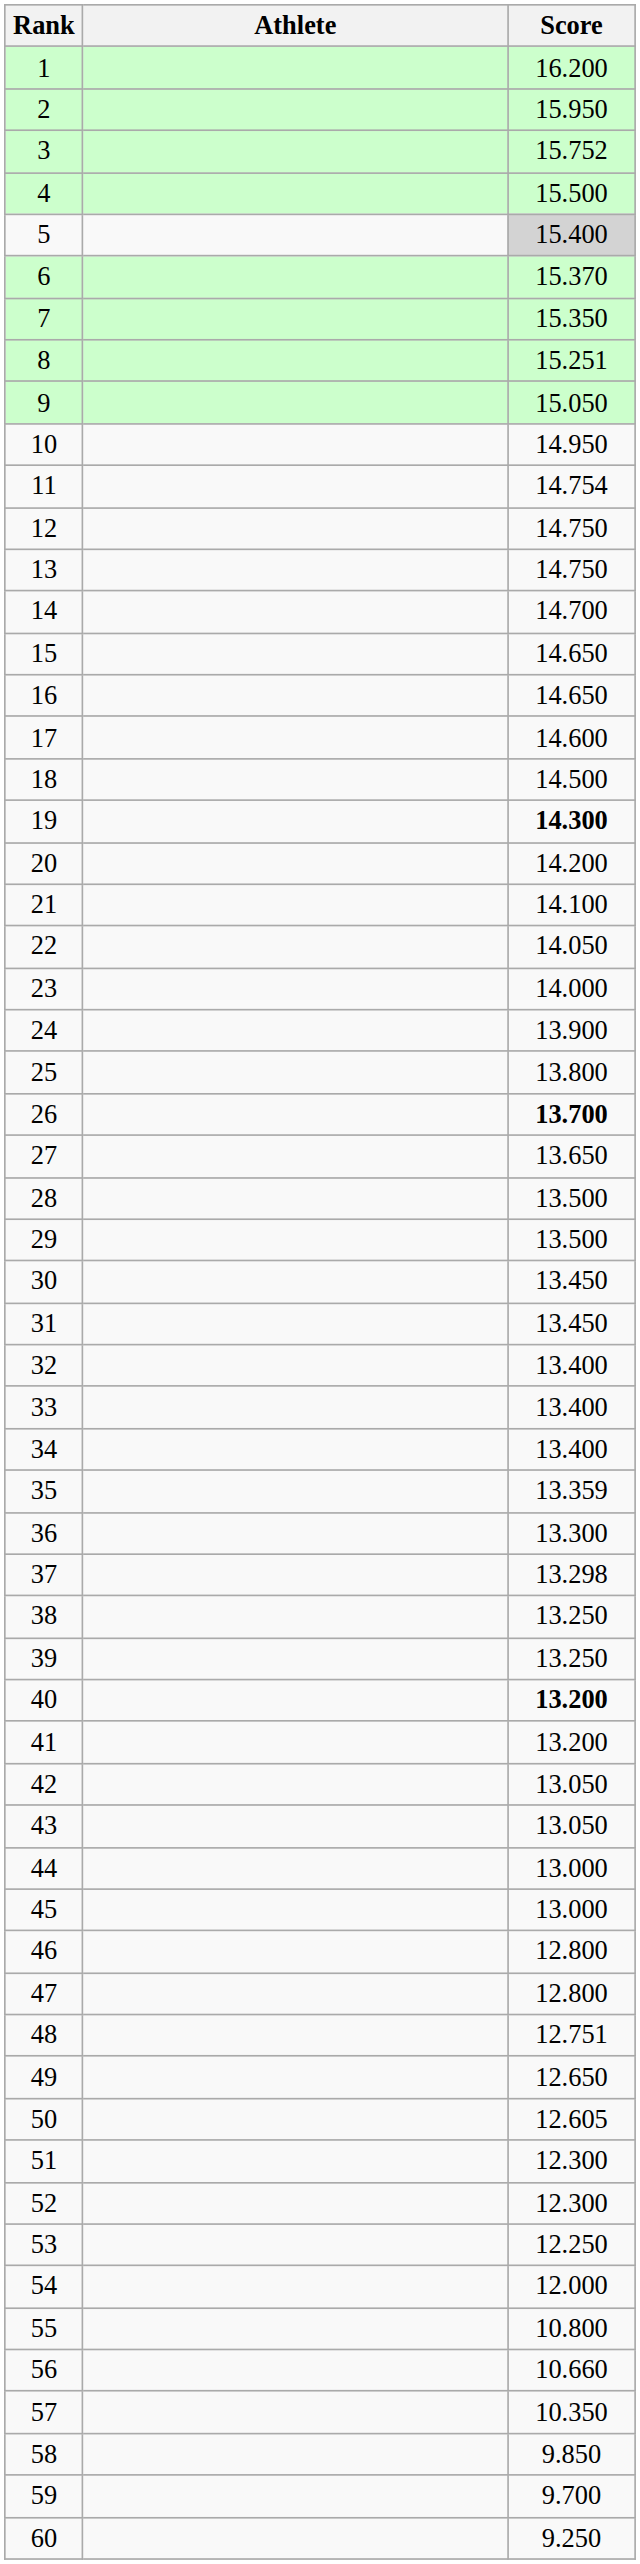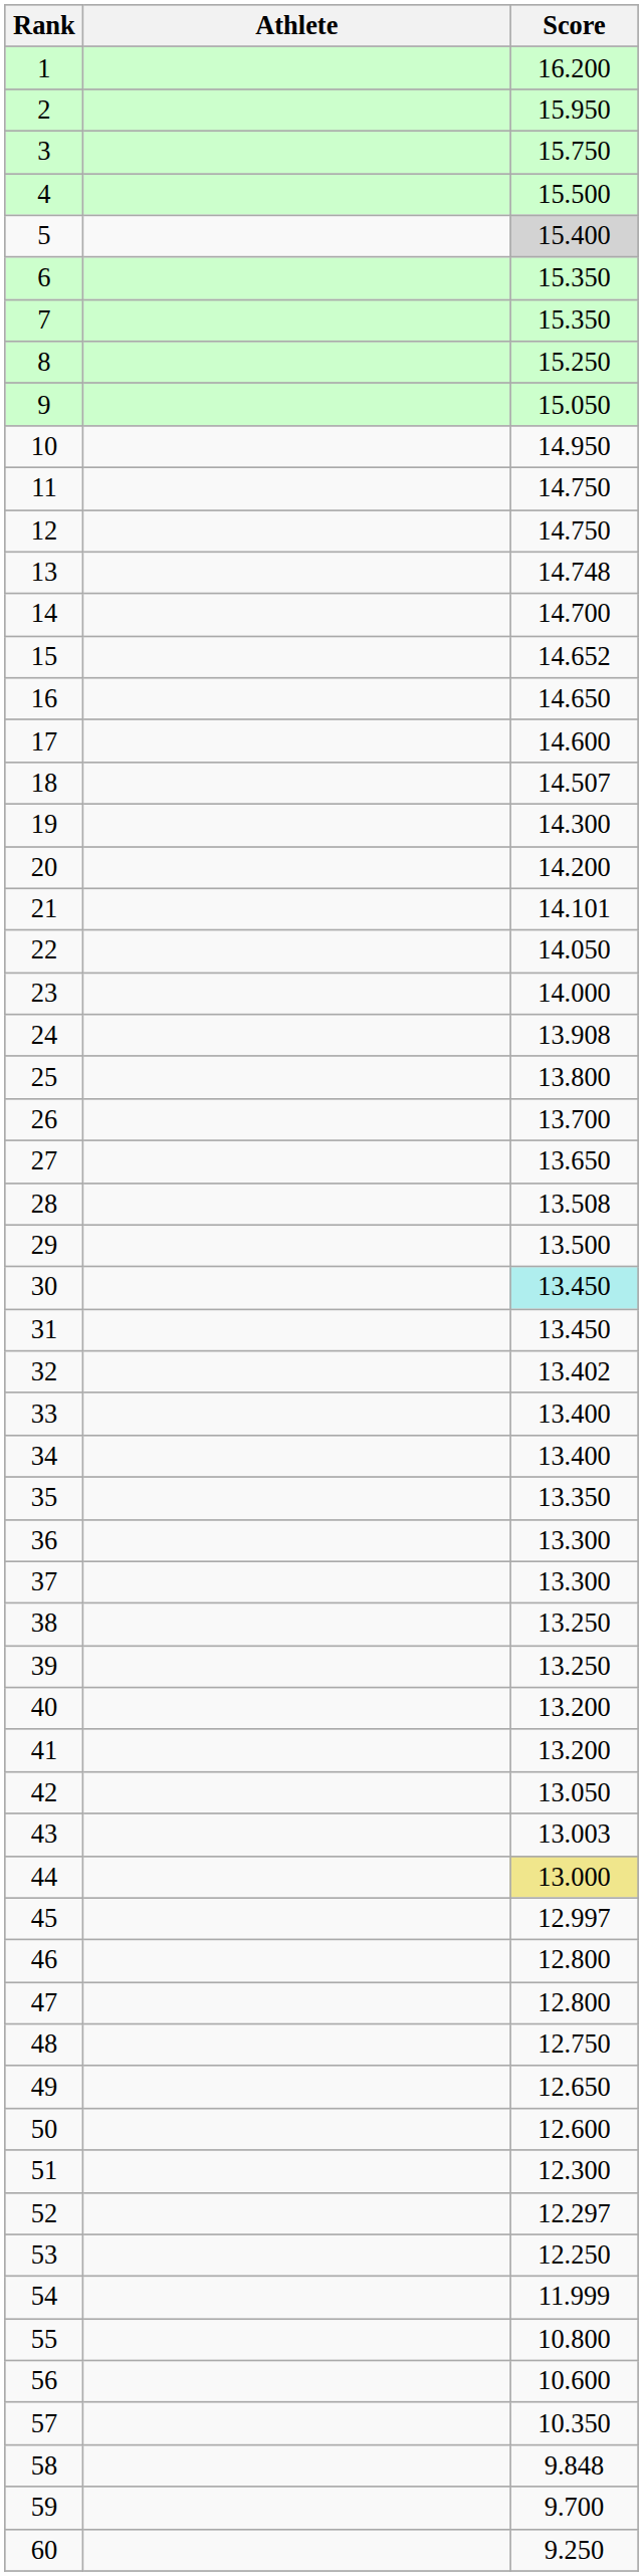 <table class=wikitable style="text-align:center">
 <tr>
 <th width=40>Rank</th>
 <th width=250>Athlete</th>
 <th width=70>Score</th>
 </tr>
 <tr bgcolor="ccffcc">
 <td>1</td>
 <td align=left></td>
 <td>16.200</td>
 </tr>
 <tr bgcolor="ccffcc">
 <td>2</td>
 <td align=left></td>
 <td>15.950</td>
 </tr>
 <tr bgcolor="ccffcc">
 <td>3</td>
 <td align=left></td>
-<td>15.752</td>
+<td>15.750</td>
 </tr>
 <tr bgcolor="ccffcc">
 <td>4</td>
 <td align=left></td>
 <td>15.500</td>
 </tr>
 <tr>
 <td>5</td>
 <td align=left></td>
 <td style="background: lightgrey;">15.400</td>
 </tr>
 <tr bgcolor="ccffcc">
 <td>6</td>
 <td align=left></td>
-<td>15.370</td>
+<td>15.350</td>
 </tr>
 <tr bgcolor="ccffcc">
 <td>7</td>
 <td align=left></td>
 <td>15.350</td>
 </tr>
 <tr bgcolor="ccffcc">
 <td>8</td>
 <td align=left></td>
-<td>15.251</td>
+<td>15.250</td>
 </tr>
 <tr bgcolor="ccffcc">
 <td>9</td>
 <td align=left></td>
 <td>15.050</td>
 </tr>
 <tr>
 <td>10</td>
 <td align=left></td>
 <td>14.950</td>
 </tr>
 <tr>
 <td>11</td>
 <td align=left></td>
-<td>14.754</td>
+<td>14.750</td>
 </tr>
 <tr>
 <td>12</td>
 <td align=left></td>
 <td>14.750</td>
 </tr>
 <tr>
 <td>13</td>
 <td align=left></td>
-<td>14.750</td>
+<td>14.748</td>
 </tr>
 <tr>
 <td>14</td>
 <td align=left></td>
 <td>14.700</td>
 </tr>
 <tr>
 <td>15</td>
 <td align=left></td>
-<td>14.650</td>
+<td>14.652</td>
 </tr>
 <tr>
 <td>16</td>
 <td align=left></td>
 <td>14.650</td>
 </tr>
 <tr>
 <td>17</td>
 <td align=left></td>
 <td>14.600</td>
 </tr>
 <tr>
 <td>18</td>
 <td align=left></td>
-<td>14.500</td>
+<td>14.507</td>
 </tr>
 <tr>
 <td>19</td>
 <td align=left></td>
-<td><strong>14.300</strong></td>
+<td>14.300</td>
 </tr>
 <tr>
 <td>20</td>
 <td align=left></td>
 <td>14.200</td>
 </tr>
 <tr>
 <td>21</td>
 <td align=left></td>
-<td>14.100</td>
+<td>14.101</td>
 </tr>
 <tr>
 <td>22</td>
 <td align=left></td>
 <td>14.050</td>
 </tr>
 <tr>
 <td>23</td>
 <td align=left></td>
 <td>14.000</td>
 </tr>
 <tr>
 <td>24</td>
 <td align=left></td>
-<td>13.900</td>
+<td>13.908</td>
 </tr>
 <tr>
 <td>25</td>
 <td align=left></td>
 <td>13.800</td>
 </tr>
 <tr>
 <td>26</td>
 <td align=left></td>
-<td><strong>13.700</strong></td>
+<td>13.700</td>
 </tr>
 <tr>
 <td>27</td>
 <td align=left></td>
 <td>13.650</td>
 </tr>
 <tr>
 <td>28</td>
 <td align=left></td>
-<td>13.500</td>
+<td>13.508</td>
 </tr>
 <tr>
 <td>29</td>
 <td align=left></td>
 <td>13.500</td>
 </tr>
 <tr>
 <td>30</td>
 <td align=left></td>
-<td>13.450</td>
+<td style="background: paleturquoise;">13.450</td>
 </tr>
 <tr>
 <td>31</td>
 <td align=left></td>
 <td>13.450</td>
 </tr>
 <tr>
 <td>32</td>
 <td align=left></td>
-<td>13.400</td>
+<td>13.402</td>
 </tr>
 <tr>
 <td>33</td>
 <td align=left></td>
 <td>13.400</td>
 </tr>
 <tr>
 <td>34</td>
 <td align=left></td>
 <td>13.400</td>
 </tr>
 <tr>
 <td>35</td>
 <td align=left></td>
-<td>13.359</td>
+<td>13.350</td>
 </tr>
 <tr>
 <td>36</td>
 <td align=left></td>
 <td>13.300</td>
 </tr>
 <tr>
 <td>37</td>
 <td align=left></td>
-<td>13.298</td>
+<td>13.300</td>
 </tr>
 <tr>
 <td>38</td>
 <td align=left></td>
 <td>13.250</td>
 </tr>
 <tr>
 <td>39</td>
 <td align=left></td>
 <td>13.250</td>
 </tr>
 <tr>
 <td>40</td>
 <td align=left></td>
-<td><strong>13.200</strong></td>
+<td>13.200</td>
 </tr>
 <tr>
 <td>41</td>
 <td align=left></td>
 <td>13.200</td>
 </tr>
 <tr>
 <td>42</td>
 <td align=left></td>
 <td>13.050</td>
 </tr>
 <tr>
 <td>43</td>
 <td align=left></td>
-<td>13.050</td>
+<td>13.003</td>
 </tr>
 <tr>
 <td>44</td>
 <td align=left></td>
-<td>13.000</td>
+<td style="background: khaki;">13.000</td>
 </tr>
 <tr>
 <td>45</td>
 <td align=left></td>
-<td>13.000</td>
+<td>12.997</td>
 </tr>
 <tr>
 <td>46</td>
 <td align=left></td>
 <td>12.800</td>
 </tr>
 <tr>
 <td>47</td>
 <td align=left></td>
 <td>12.800</td>
 </tr>
 <tr>
 <td>48</td>
 <td align=left></td>
-<td>12.751</td>
+<td>12.750</td>
 </tr>
 <tr>
 <td>49</td>
 <td align=left></td>
 <td>12.650</td>
 </tr>
 <tr>
 <td>50</td>
 <td align=left></td>
-<td>12.605</td>
+<td>12.600</td>
 </tr>
 <tr>
 <td>51</td>
 <td align=left></td>
 <td>12.300</td>
 </tr>
 <tr>
 <td>52</td>
 <td align=left></td>
-<td>12.300</td>
+<td>12.297</td>
 </tr>
 <tr>
 <td>53</td>
 <td align=left></td>
 <td>12.250</td>
 </tr>
 <tr>
 <td>54</td>
 <td align=left></td>
-<td>12.000</td>
+<td>11.999</td>
 </tr>
 <tr>
 <td>55</td>
 <td align=left></td>
 <td>10.800</td>
 </tr>
 <tr>
 <td>56</td>
 <td align=left></td>
-<td>10.660</td>
+<td>10.600</td>
 </tr>
 <tr>
 <td>57</td>
 <td align=left></td>
 <td>10.350</td>
 </tr>
 <tr>
 <td>58</td>
 <td align=left></td>
-<td>9.850</td>
+<td>9.848</td>
 </tr>
 <tr>
 <td>59</td>
 <td align=left></td>
 <td>9.700</td>
 </tr>
 <tr>
 <td>60</td>
 <td align=left></td>
 <td>9.250</td>
 </tr>
 </table>
